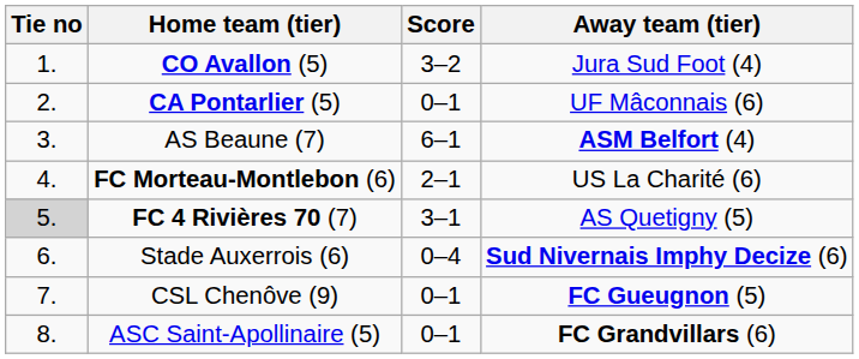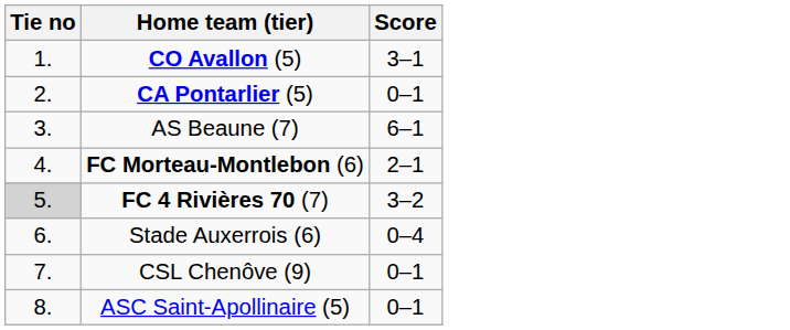 <table class="wikitable" style="text-align: center">
 <tr>
 <th>Tie no</th>
 <th>Home team (tier)</th>
 <th>Score</th>
-<th>Away team (tier)</th>
 </tr>
 <tr>
 <td>1.</td>
 <td><strong><a href='#'>CO Avallon</a></strong> (5)</td>
-<td>3–2</td>
-<td><a href='#'>Jura Sud Foot</a> (4)</td>
+<td>3–1</td>
 </tr>
 <tr>
 <td>2.</td>
 <td><strong><a href='#'>CA Pontarlier</a></strong> (5)</td>
 <td>0–1 </td>
-<td><a href='#'>UF Mâconnais</a> (6)</td>
 </tr>
 <tr>
 <td>3.</td>
 <td>AS Beaune (7)</td>
 <td>6–1</td>
-<td><strong><a href='#'>ASM Belfort</a></strong> (4)</td>
 </tr>
 <tr>
 <td>4.</td>
 <td><strong>FC Morteau-Montlebon</strong> (6)</td>
 <td>2–1</td>
-<td>US La Charité (6)</td>
 </tr>
 <tr>
 <td style="background: lightgrey;">5.</td>
 <td><strong>FC 4 Rivières 70</strong> (7)</td>
-<td>3–1</td>
-<td><a href='#'>AS Quetigny</a> (5)</td>
+<td>3–2</td>
 </tr>
 <tr>
 <td>6.</td>
 <td>Stade Auxerrois (6)</td>
 <td>0–4</td>
-<td><strong><a href='#'>Sud Nivernais Imphy Decize</a></strong> (6)</td>
 </tr>
 <tr>
 <td>7.</td>
 <td>CSL Chenôve (9)</td>
 <td>0–1</td>
-<td><strong><a href='#'>FC Gueugnon</a></strong> (5)</td>
 </tr>
 <tr>
 <td>8.</td>
 <td><a href='#'>ASC Saint-Apollinaire</a> (5)</td>
 <td>0–1</td>
-<td><strong>FC Grandvillars</strong> (6)</td>
 </tr>
 </table>
